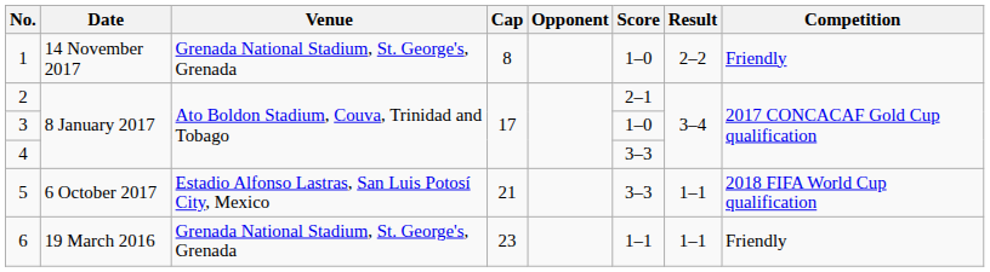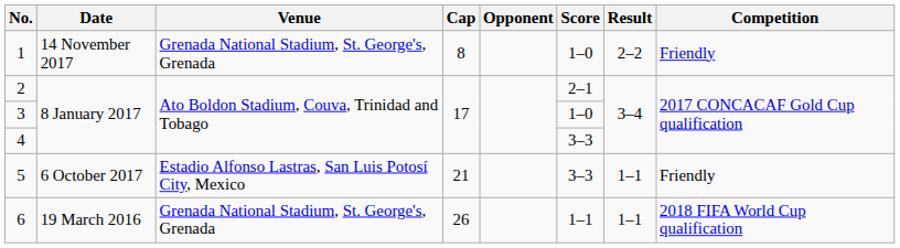 <table class="wikitable sortable">
 <tr>
 <th scope="col">No.</th>
 <th scope="col">Date</th>
 <th scope="col">Venue</th>
 <th scope="col">Cap</th>
 <th scope="col">Opponent</th>
 <th scope="col">Score</th>
 <th scope="col">Result</th>
 <th scope="col">Competition</th>
 </tr>
 <tr>
 <td align="center">1</td>
 <td>14 November 2017</td>
 <td><a href='#'>Grenada National Stadium</a>, <a href='#'>St. George's</a>, Grenada</td>
 <td align="center">8</td>
 <td></td>
 <td align="center">1–0</td>
 <td align="center">2–2</td>
 <td><a href='#'>Friendly</a></td>
 </tr>
 <tr>
 <td align="center">2</td>
 <td rowspan="3">8 January 2017</td>
 <td rowspan="3"><a href='#'>Ato Boldon Stadium</a>, <a href='#'>Couva</a>, Trinidad and Tobago</td>
 <td rowspan="3" align="center">17</td>
 <td rowspan="3"></td>
 <td align="center">2–1</td>
 <td rowspan="3" align="center">3–4</td>
 <td rowspan="3"><a href='#'>2017 CONCACAF Gold Cup qualification</a></td>
 </tr>
 <tr>
 <td align="center">3</td>
 <td align="center">1–0</td>
 </tr>
 <tr>
 <td align="center">4</td>
 <td align="center">3–3</td>
 </tr>
 <tr>
 <td align="center">5</td>
 <td>6 October 2017</td>
 <td><a href='#'>Estadio Alfonso Lastras</a>, <a href='#'>San Luis Potosí City</a>, Mexico</td>
 <td align="center">21</td>
 <td></td>
 <td align="center">3–3</td>
 <td align="center">1–1</td>
-<td><a href='#'>2018 FIFA World Cup qualification</a></td>
+<td>Friendly</td>
 </tr>
 <tr>
 <td align="center">6</td>
 <td>19 March 2016</td>
 <td><a href='#'>Grenada National Stadium</a>, <a href='#'>St. George's</a>, Grenada</td>
-<td align="center">23</td>
+<td align="center">26</td>
 <td></td>
 <td align="center">1–1</td>
 <td align="center">1–1</td>
-<td>Friendly</td>
+<td><a href='#'>2018 FIFA World Cup qualification</a></td>
 </tr>
 </table>
